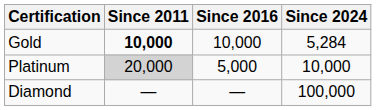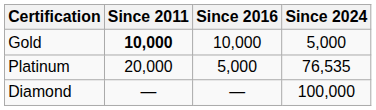 <table class="wikitable" style="text-align:center">
 <tr>
 <th>Certification</th>
 <th>Since 2011</th>
 <th>Since 2016</th>
 <th>Since 2024</th>
 </tr>
 <tr>
 <td style="text-align:left;">Gold</td>
 <td><strong>10,000</strong></td>
 <td>10,000</td>
-<td>5,284</td>
+<td>5,000</td>
 </tr>
 <tr>
 <td style="text-align:left;">Platinum</td>
-<td style="background: lightgrey;">20,000</td>
+<td>20,000</td>
 <td>5,000</td>
-<td>10,000</td>
+<td>76,535</td>
 </tr>
 <tr>
 <td style="text-align:left;">Diamond</td>
 <td>—</td>
 <td>—</td>
 <td>100,000</td>
 </tr>
 </table>
